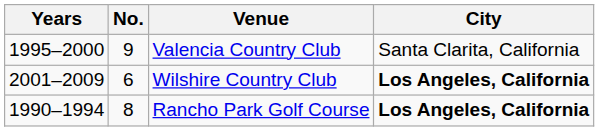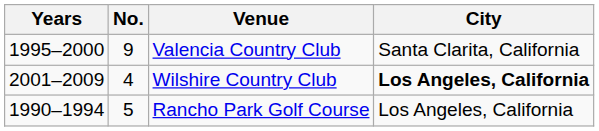 <table class="wikitable">
 <tr>
 <th>Years</th>
 <th>No.</th>
 <th>Venue</th>
 <th>City</th>
 </tr>
 <tr>
 <td align=center>1995–2000</td>
 <td align=center>9</td>
 <td><a href='#'>Valencia Country Club</a></td>
 <td>Santa Clarita, California</td>
 </tr>
 <tr>
 <td align=center>2001–2009</td>
-<td align=center>6</td>
+<td align=center>4</td>
 <td><a href='#'>Wilshire Country Club</a></td>
 <td><strong>Los Angeles, California</strong></td>
 </tr>
 <tr>
 <td align=center>1990–1994</td>
-<td align=center>8</td>
+<td align=center>5</td>
 <td><a href='#'>Rancho Park Golf Course</a></td>
-<td><strong>Los Angeles, California</strong></td>
+<td>Los Angeles, California</td>
 </tr>
 </table>
